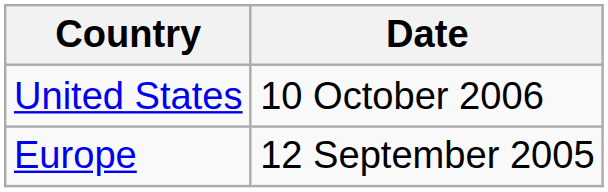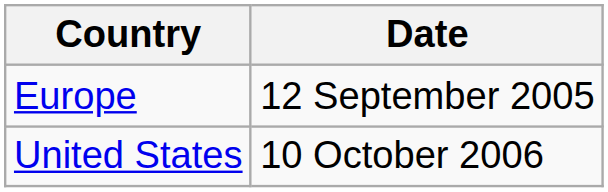 <table class="wikitable">
 <tr>
 <th>Country</th>
 <th>Date</th>
 </tr>
 <tr>
+<td><a href='#'>Europe</a></td>
+<td>12 September 2005</td>
+</tr>
+<tr>
 <td><a href='#'>United States</a></td>
 <td>10 October 2006</td>
 </tr>
-<tr>
-<td><a href='#'>Europe</a></td>
-<td>12 September 2005</td>
-</tr>
 </table>
